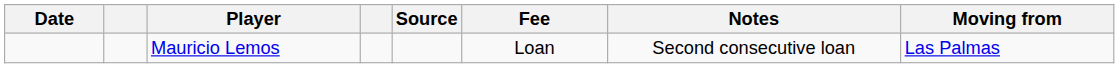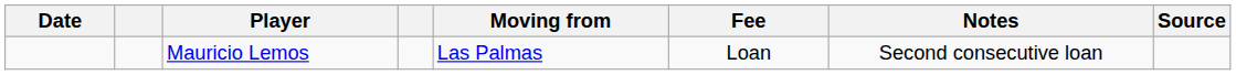 <table class="wikitable sortable">
 <tr>
 <th style="width:80px;">Date</th>
 <th style="width:30px;"></th>
 <th style="width:180px;">Player</th>
 <th style="width:20px;"></th>
-<th style="width:20px;">Source</th>
+<th style="width:180px;">Moving from</th>
 <th style="width:120px;" class="unsortable">Fee</th>
 <th style="width:250px;" class="unsortable">Notes</th>
-<th style="width:180px;">Moving from</th>
+<th style="width:20px;">Source</th>
 </tr>
 <tr>
 <td></td>
 <td align=center></td>
 <td> <a href='#'>Mauricio Lemos</a></td>
 <td align=center></td>
-<td></td>
+<td> <a href='#'>Las Palmas</a></td>
 <td align=center>Loan</td>
 <td align=center>Second consecutive loan</td>
-<td> <a href='#'>Las Palmas</a></td>
+<td></td>
 </tr>
 </table>
